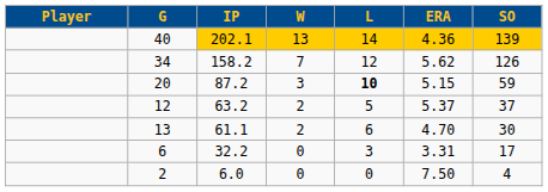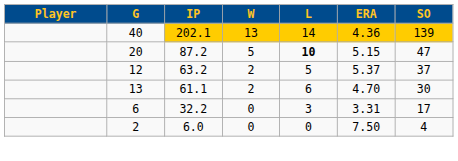 <table class="wikitable sortable">
 <tr>
 <th style=" background:#004B8D; color:#FFC425;" width="16%">Player</th>
 <th style=" background:#004B8D; color:#FFC425;" width="9%">G</th>
 <th style=" background:#004B8D; color:#FFC425;" width="9%">IP</th>
 <th style=" background:#004B8D; color:#FFC425;" width="9%">W</th>
 <th style=" background:#004B8D; color:#FFC425;" width="9%">L</th>
 <th style=" background:#004B8D; color:#FFC425;" width="9%">ERA</th>
 <th style=" background:#004B8D; color:#FFC425;" width="9%">SO</th>
 </tr>
 <tr align="center">
 <td></td>
 <td>40</td>
 <td bgcolor="#FFCC00">202.1</td>
 <td bgcolor="#FFCC00">13</td>
 <td bgcolor="#FFCC00">14</td>
 <td bgcolor="#FFCC00">4.36</td>
 <td bgcolor="#FFCC00">139</td>
 </tr>
 <tr align="center">
 <td></td>
-<td>34</td>
-<td>158.2</td>
-<td>7</td>
-<td>12</td>
-<td>5.62</td>
-<td>126</td>
-</tr>
-<tr align="center">
-<td></td>
 <td>20</td>
 <td>87.2</td>
-<td>3</td>
+<td>5</td>
 <td><strong>10</strong></td>
 <td>5.15</td>
-<td>59</td>
+<td>47</td>
 </tr>
 <tr align="center">
 <td></td>
 <td>12</td>
 <td>63.2</td>
 <td>2</td>
 <td>5</td>
 <td>5.37</td>
 <td>37</td>
 </tr>
 <tr align="center">
 <td></td>
 <td>13</td>
 <td>61.1</td>
 <td>2</td>
 <td>6</td>
 <td>4.70</td>
 <td>30</td>
 </tr>
 <tr align="center">
 <td></td>
 <td>6</td>
 <td>32.2</td>
 <td>0</td>
 <td>3</td>
 <td>3.31</td>
 <td>17</td>
 </tr>
 <tr align="center">
 <td></td>
 <td>2</td>
 <td>6.0</td>
 <td>0</td>
 <td>0</td>
 <td>7.50</td>
 <td>4</td>
 </tr>
 </table>
